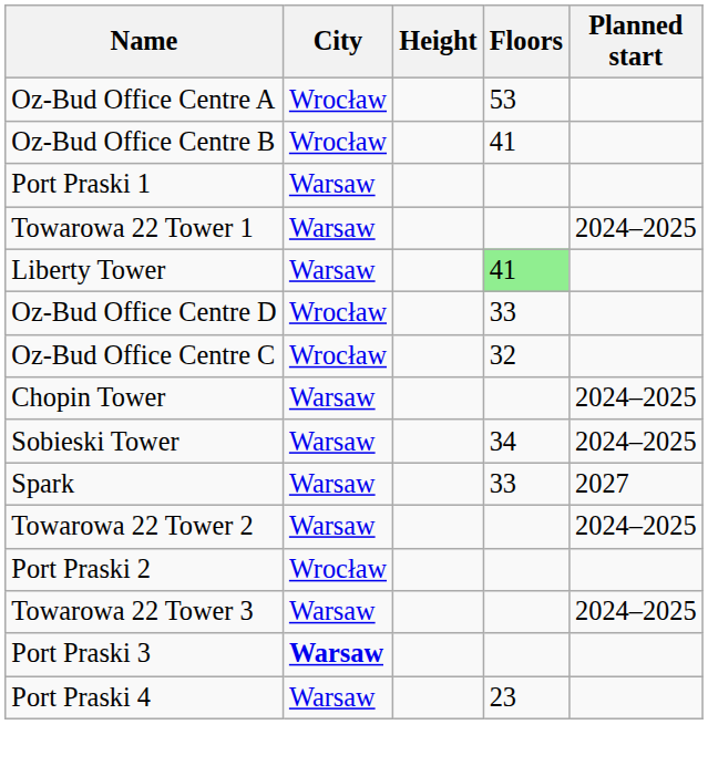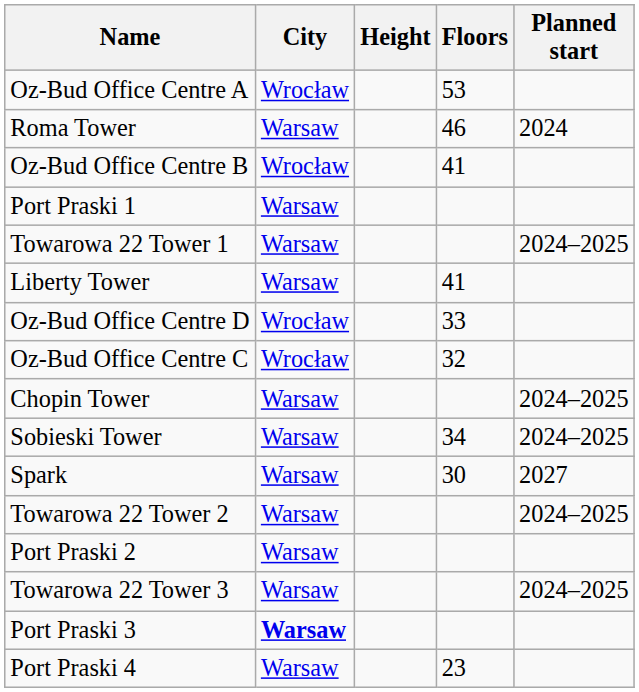 <table class="wikitable sortable">
 <tr>
 <th>Name</th>
 <th>City</th>
 <th>Height</th>
 <th>Floors</th>
 <th>Planned<br>start</th>
 </tr>
 <tr>
 <td>Oz-Bud Office Centre A</td>
 <td><a href='#'>Wrocław</a></td>
 <td></td>
 <td>53</td>
 <td></td>
+</tr>
+<tr>
+<td>Roma Tower</td>
+<td><a href='#'>Warsaw</a></td>
+<td></td>
+<td>46</td>
+<td>2024</td>
 </tr>
 <tr>
 <td>Oz-Bud Office Centre B</td>
 <td><a href='#'>Wrocław</a></td>
 <td></td>
 <td>41</td>
 <td></td>
 </tr>
 <tr>
 <td>Port Praski 1</td>
 <td><a href='#'>Warsaw</a></td>
 <td></td>
 <td></td>
 <td></td>
 </tr>
 <tr>
 <td>Towarowa 22 Tower 1</td>
 <td><a href='#'>Warsaw</a></td>
 <td></td>
 <td></td>
 <td>2024–2025</td>
 </tr>
 <tr>
 <td>Liberty Tower</td>
 <td><a href='#'>Warsaw</a></td>
 <td></td>
-<td style="background: lightgreen;">41</td>
+<td>41</td>
 <td></td>
 </tr>
 <tr>
 <td>Oz-Bud Office Centre D</td>
 <td><a href='#'>Wrocław</a></td>
 <td></td>
 <td>33</td>
 <td></td>
 </tr>
 <tr>
 <td>Oz-Bud Office Centre C</td>
 <td><a href='#'>Wrocław</a></td>
 <td></td>
 <td>32</td>
 <td></td>
 </tr>
 <tr>
 <td>Chopin Tower</td>
 <td><a href='#'>Warsaw</a></td>
 <td></td>
 <td></td>
 <td>2024–2025</td>
 </tr>
 <tr>
 <td>Sobieski Tower</td>
 <td><a href='#'>Warsaw</a></td>
 <td></td>
 <td>34</td>
 <td>2024–2025</td>
 </tr>
 <tr>
 <td>Spark</td>
 <td><a href='#'>Warsaw</a></td>
 <td></td>
-<td>33</td>
+<td>30</td>
 <td>2027</td>
 </tr>
 <tr>
 <td>Towarowa 22 Tower 2</td>
 <td><a href='#'>Warsaw</a></td>
 <td></td>
 <td></td>
 <td>2024–2025</td>
 </tr>
 <tr>
 <td>Port Praski 2</td>
-<td><a href='#'>Wrocław</a></td>
+<td><a href='#'>Warsaw</a></td>
 <td></td>
 <td></td>
 <td></td>
 </tr>
 <tr>
 <td>Towarowa 22 Tower 3</td>
 <td><a href='#'>Warsaw</a></td>
 <td></td>
 <td></td>
 <td>2024–2025</td>
 </tr>
 <tr>
 <td>Port Praski 3</td>
 <td><strong><a href='#'>Warsaw</a></strong></td>
 <td></td>
 <td></td>
 <td></td>
 </tr>
 <tr>
 <td>Port Praski 4</td>
 <td><a href='#'>Warsaw</a></td>
 <td></td>
 <td>23</td>
 <td></td>
 </tr>
 </table>
